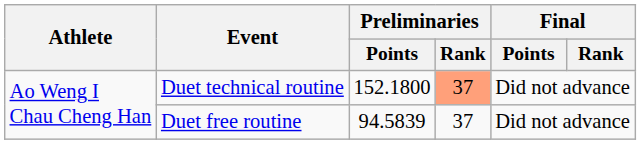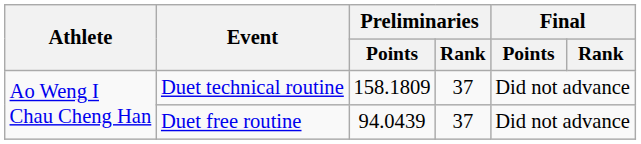 <table class="wikitable" style="text-align:center; font-size:90%;">
 <tr>
 <th rowspan="2">Athlete</th>
 <th rowspan="2">Event</th>
 <th colspan="2">Preliminaries</th>
 <th colspan="2">Final</th>
 </tr>
 <tr style="font-size:95%">
 <th>Points</th>
 <th>Rank</th>
 <th>Points</th>
 <th>Rank</th>
 </tr>
 <tr>
 <td align=left rowspan=2><a href='#'>Ao Weng I</a><br> <a href='#'>Chau Cheng Han</a></td>
 <td align=left><a href='#'>Duet technical routine</a></td>
-<td>152.1800</td>
-<td style="background: lightsalmon;">37</td>
+<td>158.1809</td>
+<td>37</td>
 <td colspan=2>Did not advance</td>
 </tr>
 <tr>
 <td align=left><a href='#'>Duet free routine</a></td>
-<td>94.5839</td>
+<td>94.0439</td>
 <td>37</td>
 <td colspan=2>Did not advance</td>
 </tr>
 </table>
